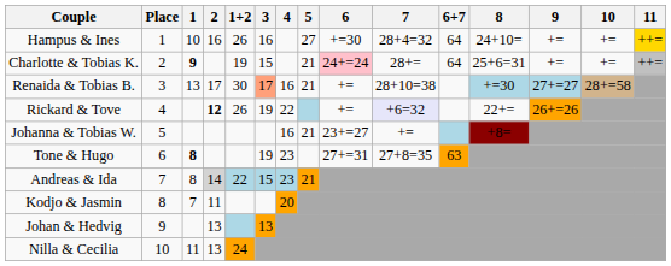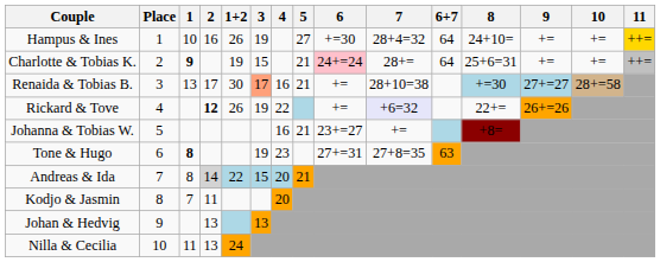 <table class="wikitable sortable" style="text-align:center;">
 <tr>
 <th>Couple</th>
 <th>Place</th>
 <th>1</th>
 <th>2</th>
 <th>1+2</th>
 <th>3</th>
 <th>4</th>
 <th>5</th>
 <th>6</th>
 <th>7</th>
 <th>6+7</th>
 <th>8</th>
 <th>9</th>
 <th>10</th>
 <th>11</th>
 </tr>
 <tr>
 <td>Hampus & Ines</td>
 <td>1</td>
 <td>10</td>
 <td>16</td>
 <td>26</td>
-<td>16</td>
+<td>19</td>
 <td></td>
 <td>27</td>
 <td>+=30</td>
 <td>28+4=32</td>
 <td>64</td>
 <td>24+10=</td>
 <td>+=</td>
 <td>+=</td>
 <td bgcolor=gold>++=</td>
 </tr>
 <tr>
 <td>Charlotte & Tobias K.</td>
 <td>2</td>
 <td><strong>9</strong></td>
 <td></td>
 <td>19</td>
 <td>15</td>
 <td></td>
 <td>21</td>
 <td style="background: pink;">24+=24</td>
 <td>28+=</td>
 <td>64</td>
 <td>25+6=31</td>
 <td>+=</td>
 <td>+=</td>
 <td bgcolor=silver>++=</td>
 </tr>
 <tr>
 <td>Renaida & Tobias B.</td>
 <td>3</td>
 <td>13</td>
 <td>17</td>
 <td>30</td>
 <td style="background: lightsalmon;">17</td>
 <td>16</td>
 <td>21</td>
 <td>+=</td>
 <td>28+10=38</td>
 <td></td>
 <td bgcolor=lightblue>+=30</td>
 <td bgcolor=lightblue>27+=27</td>
 <td bgcolor=tan>28+=58</td>
 <td bgcolor=darkgrey></td>
 </tr>
 <tr>
 <td>Rickard & Tove</td>
 <td>4</td>
 <td></td>
 <td><strong>12</strong></td>
 <td>26</td>
 <td>19</td>
 <td>22</td>
 <td bgcolor=lightblue></td>
 <td>+=</td>
 <td style="background: lavender;">+6=32</td>
 <td></td>
 <td>22+=</td>
 <td bgcolor=orange>26+=26</td>
 <td colspan=2 bgcolor=darkgrey></td>
 </tr>
 <tr>
 <td>Johanna & Tobias W.</td>
 <td>5</td>
 <td></td>
 <td></td>
 <td></td>
 <td></td>
 <td>16</td>
 <td>21</td>
 <td>23+=27</td>
 <td>+=</td>
 <td bgcolor=lightblue></td>
 <td bgcolor=darkred>+8=</td>
 <td colspan=3 bgcolor=darkgrey></td>
 </tr>
 <tr>
 <td>Tone & Hugo</td>
 <td>6</td>
 <td><strong>8</strong></td>
 <td></td>
 <td></td>
 <td>19</td>
 <td>23</td>
 <td></td>
 <td>27+=31</td>
 <td>27+8=35</td>
 <td bgcolor=orange>63</td>
 <td colspan=4 bgcolor=darkgrey></td>
 </tr>
 <tr>
 <td>Andreas & Ida</td>
 <td>7</td>
 <td>8</td>
 <td style="background: lightgrey;">14</td>
 <td style="background: lightblue;">22</td>
 <td bgcolor=lightblue>15</td>
-<td bgcolor=lightblue>23</td>
+<td bgcolor=lightblue>20</td>
 <td bgcolor=orange>21</td>
 <td colspan=7 bgcolor=darkgrey></td>
 </tr>
 <tr>
 <td>Kodjo & Jasmin</td>
 <td>8</td>
 <td>7</td>
 <td>11</td>
 <td></td>
 <td></td>
 <td bgcolor=orange>20</td>
 <td colspan=8 bgcolor=darkgrey></td>
 </tr>
 <tr>
 <td>Johan & Hedvig</td>
 <td>9</td>
 <td></td>
 <td>13</td>
 <td bgcolor=lightblue></td>
 <td bgcolor=orange>13</td>
 <td colspan=9 bgcolor=darkgrey></td>
 </tr>
 <tr>
 <td>Nilla & Cecilia</td>
 <td>10</td>
 <td>11</td>
 <td>13</td>
 <td bgcolor=orange>24</td>
 <td colspan=10 bgcolor=darkgrey></td>
 </tr>
 </table>
